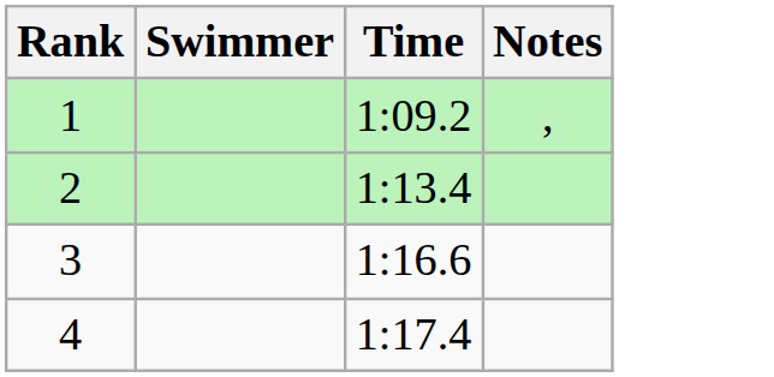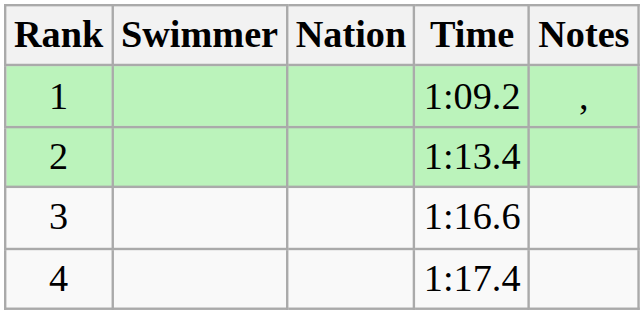 <table class="wikitable sortable" style="text-align:center">
 <tr>
 <th>Rank</th>
 <th>Swimmer</th>
+<th>Nation</th>
 <th>Time</th>
 <th>Notes</th>
 </tr>
 <tr style="background:#bbf3bb;">
 <td>1</td>
+<td align=left></td>
 <td align=left></td>
 <td>1:09.2</td>
 <td>, </td>
 </tr>
 <tr style="background:#bbf3bb;">
 <td>2</td>
 <td align=left></td>
+<td align=left></td>
 <td>1:13.4</td>
 <td></td>
 </tr>
 <tr>
 <td>3</td>
+<td align=left></td>
 <td align=left></td>
 <td>1:16.6</td>
 <td></td>
 </tr>
 <tr>
 <td>4</td>
 <td align=left></td>
+<td align=left></td>
 <td>1:17.4</td>
 <td></td>
 </tr>
 </table>
